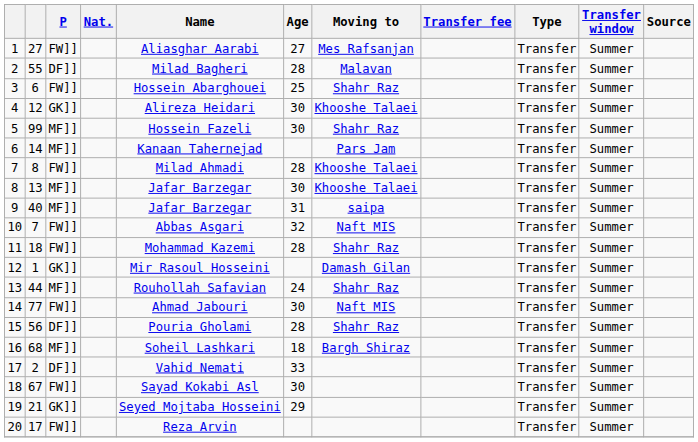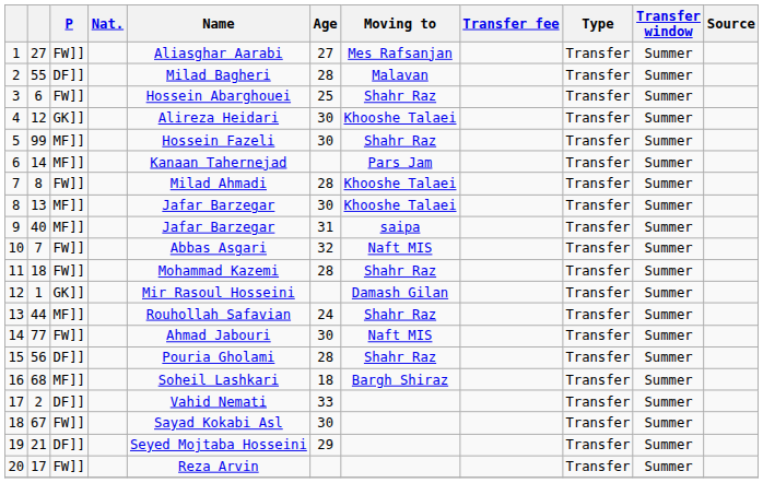 <table class="wikitable sortable " style="text-align:center">
 <tr>
 <th></th>
 <th></th>
 <th><a href='#'>P</a></th>
 <th><a href='#'>Nat.</a></th>
 <th>Name</th>
 <th>Age</th>
 <th>Moving to</th>
 <th><a href='#'>Transfer fee</a></th>
 <th>Type</th>
 <th><a href='#'>Transfer<br>window</a></th>
 <th>Source</th>
 </tr>
 <tr>
 <td>1</td>
 <td>27</td>
 <td [[>FW]]</td>
 <td></td>
 <td><a href='#'>Aliasghar Aarabi</a></td>
 <td>27</td>
 <td><a href='#'>Mes Rafsanjan</a></td>
 <td></td>
 <td>Transfer</td>
 <td>Summer</td>
 <td></td>
 </tr>
 <tr>
 <td>2</td>
 <td>55</td>
 <td [[>DF]]</td>
 <td></td>
 <td><a href='#'>Milad Bagheri</a></td>
 <td>28</td>
 <td><a href='#'>Malavan</a></td>
 <td></td>
 <td>Transfer</td>
 <td>Summer</td>
 <td></td>
 </tr>
 <tr>
 <td>3</td>
 <td>6</td>
 <td [[>FW]]</td>
 <td></td>
 <td><a href='#'>Hossein Abarghouei</a></td>
 <td>25</td>
 <td><a href='#'>Shahr Raz</a></td>
 <td></td>
 <td>Transfer</td>
 <td>Summer</td>
 <td></td>
 </tr>
 <tr>
 <td>4</td>
 <td>12</td>
 <td [[>GK]]</td>
 <td></td>
 <td><a href='#'>Alireza Heidari</a></td>
 <td>30</td>
 <td><a href='#'>Khooshe Talaei</a></td>
 <td></td>
 <td>Transfer</td>
 <td>Summer</td>
 <td></td>
 </tr>
 <tr>
 <td>5</td>
 <td>99</td>
 <td [[>MF]]</td>
 <td></td>
 <td><a href='#'>Hossein Fazeli</a></td>
 <td>30</td>
 <td><a href='#'>Shahr Raz</a></td>
 <td></td>
 <td>Transfer</td>
 <td>Summer</td>
 <td></td>
 </tr>
 <tr>
 <td>6</td>
 <td>14</td>
 <td [[>MF]]</td>
 <td></td>
 <td><a href='#'>Kanaan Tahernejad</a></td>
 <td></td>
 <td><a href='#'>Pars Jam</a></td>
 <td></td>
 <td>Transfer</td>
 <td>Summer</td>
 <td></td>
 </tr>
 <tr>
 <td>7</td>
 <td>8</td>
 <td [[>FW]]</td>
 <td></td>
 <td><a href='#'>Milad Ahmadi</a></td>
 <td>28</td>
 <td><a href='#'>Khooshe Talaei</a></td>
 <td></td>
 <td>Transfer</td>
 <td>Summer</td>
 <td></td>
 </tr>
 <tr>
 <td>8</td>
 <td>13</td>
 <td [[>MF]]</td>
 <td></td>
 <td><a href='#'>Jafar Barzegar</a></td>
 <td>30</td>
 <td><a href='#'>Khooshe Talaei</a></td>
 <td></td>
 <td>Transfer</td>
 <td>Summer</td>
 <td></td>
 </tr>
 <tr>
 <td>9</td>
 <td>40</td>
 <td [[>MF]]</td>
 <td></td>
 <td><a href='#'>Jafar Barzegar</a></td>
 <td>31</td>
 <td><a href='#'>saipa</a></td>
 <td></td>
 <td>Transfer</td>
 <td>Summer</td>
 <td></td>
 </tr>
 <tr>
 <td>10</td>
 <td>7</td>
 <td [[>FW]]</td>
 <td></td>
 <td><a href='#'>Abbas Asgari</a></td>
 <td>32</td>
 <td><a href='#'>Naft MIS</a></td>
 <td></td>
 <td>Transfer</td>
 <td>Summer</td>
 <td></td>
 </tr>
 <tr>
 <td>11</td>
 <td>18</td>
 <td [[>FW]]</td>
 <td></td>
 <td><a href='#'>Mohammad Kazemi</a></td>
 <td>28</td>
 <td><a href='#'>Shahr Raz</a></td>
 <td></td>
 <td>Transfer</td>
 <td>Summer</td>
 <td></td>
 </tr>
 <tr>
 <td>12</td>
 <td>1</td>
 <td [[>GK]]</td>
 <td></td>
 <td><a href='#'>Mir Rasoul Hosseini</a></td>
 <td></td>
 <td><a href='#'>Damash Gilan</a></td>
 <td></td>
 <td>Transfer</td>
 <td>Summer</td>
 <td></td>
 </tr>
 <tr>
 <td>13</td>
 <td>44</td>
 <td [[>MF]]</td>
 <td></td>
 <td><a href='#'>Rouhollah Safavian</a></td>
 <td>24</td>
 <td><a href='#'>Shahr Raz</a></td>
 <td></td>
 <td>Transfer</td>
 <td>Summer</td>
 <td></td>
 </tr>
 <tr>
 <td>14</td>
 <td>77</td>
 <td [[>FW]]</td>
 <td></td>
 <td><a href='#'>Ahmad Jabouri</a></td>
 <td>30</td>
 <td><a href='#'>Naft MIS</a></td>
 <td></td>
 <td>Transfer</td>
 <td>Summer</td>
 <td></td>
 </tr>
 <tr>
 <td>15</td>
 <td>56</td>
 <td [[>DF]]</td>
 <td></td>
 <td><a href='#'>Pouria Gholami</a></td>
 <td>28</td>
 <td><a href='#'>Shahr Raz</a></td>
 <td></td>
 <td>Transfer</td>
 <td>Summer</td>
 <td></td>
 </tr>
 <tr>
 <td>16</td>
 <td>68</td>
 <td [[>MF]]</td>
 <td></td>
 <td><a href='#'>Soheil Lashkari</a></td>
 <td>18</td>
 <td><a href='#'>Bargh Shiraz</a></td>
 <td></td>
 <td>Transfer</td>
 <td>Summer</td>
 <td></td>
 </tr>
 <tr>
 <td>17</td>
 <td>2</td>
 <td [[>DF]]</td>
 <td></td>
 <td><a href='#'>Vahid Nemati</a></td>
 <td>33</td>
 <td></td>
 <td></td>
 <td>Transfer</td>
 <td>Summer</td>
 <td></td>
 </tr>
 <tr>
 <td>18</td>
 <td>67</td>
 <td [[>FW]]</td>
 <td></td>
 <td><a href='#'>Sayad Kokabi Asl</a></td>
 <td>30</td>
 <td></td>
 <td></td>
 <td>Transfer</td>
 <td>Summer</td>
 <td></td>
 </tr>
 <tr>
 <td>19</td>
 <td>21</td>
-<td [[>GK]]</td>
+<td [[>DF]]</td>
 <td></td>
 <td><a href='#'>Seyed Mojtaba Hosseini</a></td>
 <td>29</td>
 <td></td>
 <td></td>
 <td>Transfer</td>
 <td>Summer</td>
 <td></td>
 </tr>
 <tr>
 <td>20</td>
 <td>17</td>
 <td [[>FW]]</td>
 <td></td>
 <td><a href='#'>Reza Arvin</a></td>
 <td></td>
 <td></td>
 <td></td>
 <td>Transfer</td>
 <td>Summer</td>
 <td></td>
 </tr>
 <tr>
 </tr>
 </table>
